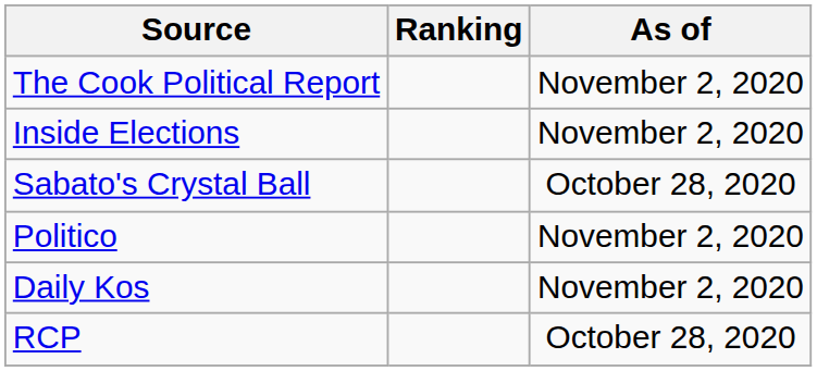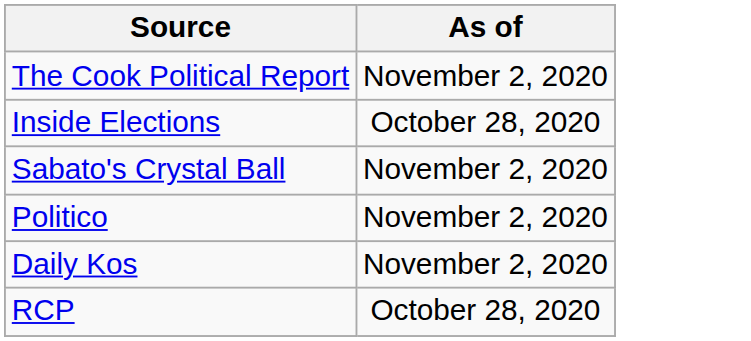 <table class="wikitable" style="text-align:center">
 <tr>
 <th>Source</th>
-<th>Ranking</th>
 <th>As of</th>
 </tr>
 <tr>
 <td align=left><a href='#'>The Cook Political Report</a></td>
-<td></td>
 <td>November 2, 2020</td>
 </tr>
 <tr>
 <td align=left><a href='#'>Inside Elections</a></td>
-<td></td>
+<td>October 28, 2020</td>
+</tr>
+<tr>
+<td align=left><a href='#'>Sabato's Crystal Ball</a></td>
 <td>November 2, 2020</td>
 </tr>
 <tr>
-<td align=left><a href='#'>Sabato's Crystal Ball</a></td>
-<td></td>
-<td>October 28, 2020</td>
-</tr>
-<tr>
 <td style="text-align:left;"><a href='#'>Politico</a></td>
-<td></td>
 <td>November 2, 2020</td>
 </tr>
 <tr>
 <td style="text-align:left;"><a href='#'>Daily Kos</a></td>
-<td></td>
 <td>November 2, 2020</td>
 </tr>
 <tr>
 <td style="text-align:left;"><a href='#'>RCP</a></td>
-<td></td>
 <td>October 28, 2020</td>
 </tr>
 </table>
